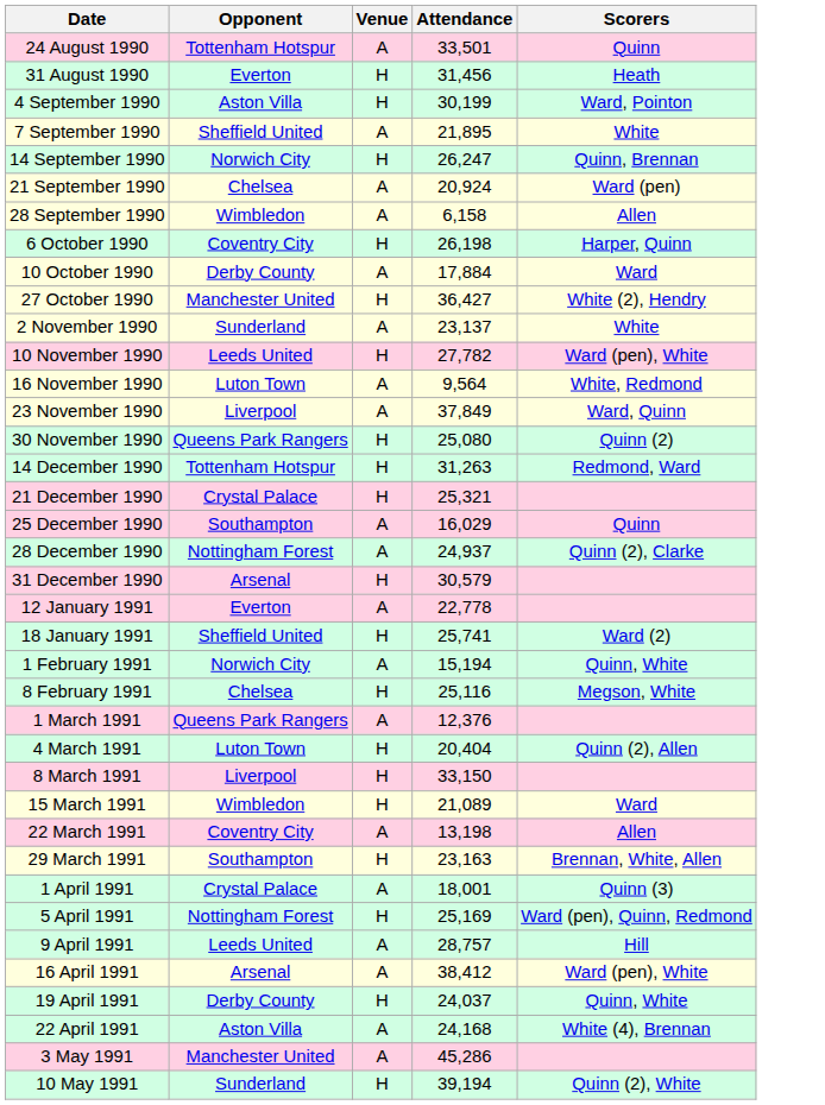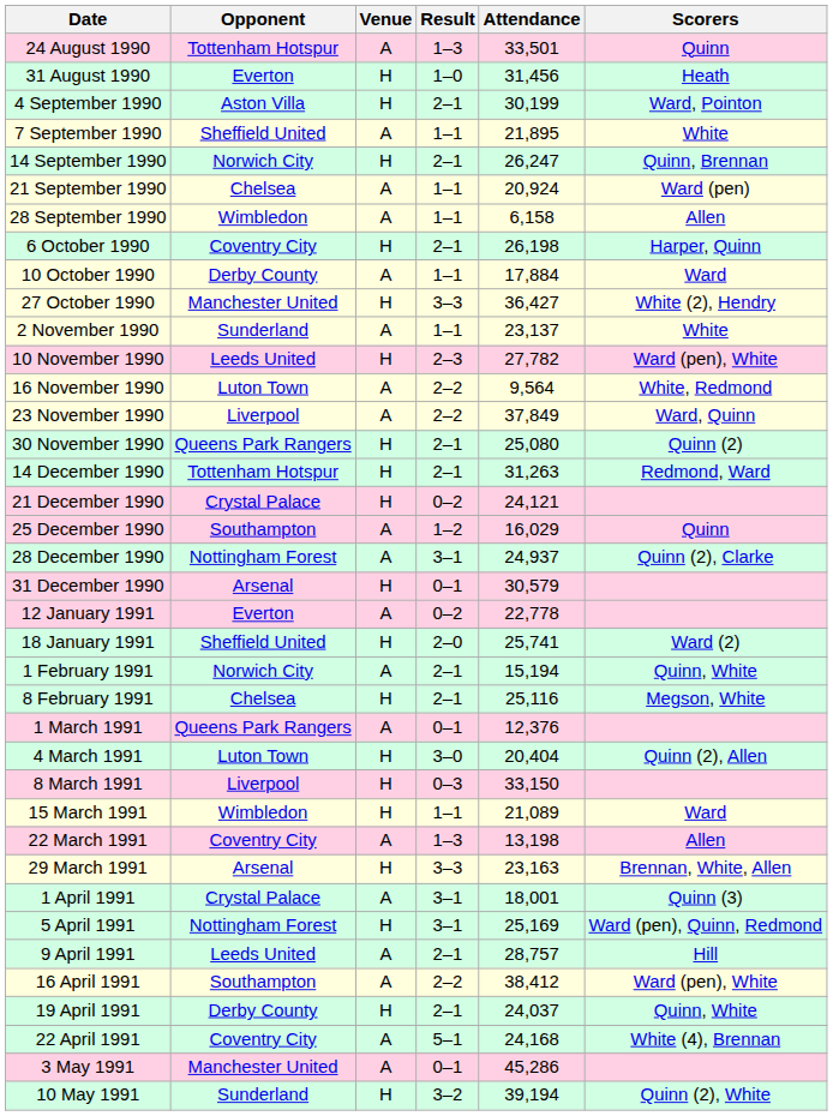 <table class="wikitable sortable" style="font-size:100%; text-align:center">
 <tr>
 <th>Date</th>
 <th>Opponent</th>
 <th>Venue</th>
+<th>Result</th>
 <th>Attendance</th>
 <th>Scorers</th>
 </tr>
 <tr style="background-color: #ffd0e3;">
 <td>24 August 1990</td>
 <td><a href='#'>Tottenham Hotspur</a></td>
 <td>A</td>
+<td>1–3</td>
 <td>33,501</td>
 <td><a href='#'>Quinn</a></td>
 </tr>
 <tr style="background-color: #d0ffe3;">
 <td>31 August 1990</td>
 <td><a href='#'>Everton</a></td>
 <td>H</td>
+<td>1–0</td>
 <td>31,456</td>
 <td><a href='#'>Heath</a></td>
 </tr>
 <tr style="background-color: #d0ffe3;">
 <td>4 September 1990</td>
 <td><a href='#'>Aston Villa</a></td>
 <td>H</td>
+<td>2–1</td>
 <td>30,199</td>
 <td><a href='#'>Ward</a>, <a href='#'>Pointon</a></td>
 </tr>
 <tr style="background-color: #ffffdd;">
 <td>7 September 1990</td>
 <td><a href='#'>Sheffield United</a></td>
 <td>A</td>
+<td>1–1</td>
 <td>21,895</td>
 <td><a href='#'>White</a></td>
 </tr>
 <tr style="background-color: #d0ffe3;">
 <td>14 September 1990</td>
 <td><a href='#'>Norwich City</a></td>
 <td>H</td>
+<td>2–1</td>
 <td>26,247</td>
 <td><a href='#'>Quinn</a>, <a href='#'>Brennan</a></td>
 </tr>
 <tr style="background-color: #ffffdd;">
 <td>21 September 1990</td>
 <td><a href='#'>Chelsea</a></td>
 <td>A</td>
+<td>1–1</td>
 <td>20,924</td>
 <td><a href='#'>Ward</a> (pen)</td>
 </tr>
 <tr style="background-color: #ffffdd;">
 <td>28 September 1990</td>
 <td><a href='#'>Wimbledon</a></td>
 <td>A</td>
+<td>1–1</td>
 <td>6,158</td>
 <td><a href='#'>Allen</a></td>
 </tr>
 <tr style="background-color: #d0ffe3;">
 <td>6 October 1990</td>
 <td><a href='#'>Coventry City</a></td>
 <td>H</td>
+<td>2–1</td>
 <td>26,198</td>
 <td><a href='#'>Harper</a>, <a href='#'>Quinn</a></td>
 </tr>
 <tr style="background-color: #ffffdd;">
 <td>10 October 1990</td>
 <td><a href='#'>Derby County</a></td>
 <td>A</td>
+<td>1–1</td>
 <td>17,884</td>
 <td><a href='#'>Ward</a></td>
 </tr>
 <tr style="background-color: #ffffdd;">
 <td>27 October 1990</td>
 <td><a href='#'>Manchester United</a></td>
 <td>H</td>
+<td>3–3</td>
 <td>36,427</td>
 <td><a href='#'>White</a> (2), <a href='#'>Hendry</a></td>
 </tr>
 <tr style="background-color: #ffffdd;">
 <td>2 November 1990</td>
 <td><a href='#'>Sunderland</a></td>
 <td>A</td>
+<td>1–1</td>
 <td>23,137</td>
 <td><a href='#'>White</a></td>
 </tr>
 <tr style="background-color: #ffd0e3;">
 <td>10 November 1990</td>
 <td><a href='#'>Leeds United</a></td>
 <td>H</td>
+<td>2–3</td>
 <td>27,782</td>
 <td><a href='#'>Ward</a> (pen), <a href='#'>White</a></td>
 </tr>
 <tr style="background-color: #ffffdd;">
 <td>16 November 1990</td>
 <td><a href='#'>Luton Town</a></td>
 <td>A</td>
+<td>2–2</td>
 <td>9,564</td>
 <td><a href='#'>White</a>, <a href='#'>Redmond</a></td>
 </tr>
 <tr style="background-color: #ffffdd;">
 <td>23 November 1990</td>
 <td><a href='#'>Liverpool</a></td>
 <td>A</td>
+<td>2–2</td>
 <td>37,849</td>
 <td><a href='#'>Ward</a>, <a href='#'>Quinn</a></td>
 </tr>
 <tr style="background-color: #d0ffe3;">
 <td>30 November 1990</td>
 <td><a href='#'>Queens Park Rangers</a></td>
 <td>H</td>
+<td>2–1</td>
 <td>25,080</td>
 <td><a href='#'>Quinn</a> (2)</td>
 </tr>
 <tr style="background-color: #d0ffe3;">
 <td>14 December 1990</td>
 <td><a href='#'>Tottenham Hotspur</a></td>
 <td>H</td>
+<td>2–1</td>
 <td>31,263</td>
 <td><a href='#'>Redmond</a>, <a href='#'>Ward</a></td>
 </tr>
 <tr style="background-color: #ffd0e3;">
 <td>21 December 1990</td>
 <td><a href='#'>Crystal Palace</a></td>
 <td>H</td>
-<td>25,321</td>
+<td>0–2</td>
+<td>24,121</td>
 <td></td>
 </tr>
 <tr style="background-color: #ffd0e3;">
 <td>25 December 1990</td>
 <td><a href='#'>Southampton</a></td>
 <td>A</td>
+<td>1–2</td>
 <td>16,029</td>
 <td><a href='#'>Quinn</a></td>
 </tr>
 <tr style="background-color: #d0ffe3;">
 <td>28 December 1990</td>
 <td><a href='#'>Nottingham Forest</a></td>
 <td>A</td>
+<td>3–1</td>
 <td>24,937</td>
 <td><a href='#'>Quinn</a> (2), <a href='#'>Clarke</a></td>
 </tr>
 <tr style="background-color: #ffd0e3;">
 <td>31 December 1990</td>
 <td><a href='#'>Arsenal</a></td>
 <td>H</td>
+<td>0–1</td>
 <td>30,579</td>
 <td></td>
 </tr>
 <tr style="background-color: #ffd0e3;">
 <td>12 January 1991</td>
 <td><a href='#'>Everton</a></td>
 <td>A</td>
+<td>0–2</td>
 <td>22,778</td>
 <td></td>
 </tr>
 <tr style="background-color: #d0ffe3;">
 <td>18 January 1991</td>
 <td><a href='#'>Sheffield United</a></td>
 <td>H</td>
+<td>2–0</td>
 <td>25,741</td>
 <td><a href='#'>Ward</a> (2)</td>
 </tr>
 <tr style="background-color: #d0ffe3;">
 <td>1 February 1991</td>
 <td><a href='#'>Norwich City</a></td>
 <td>A</td>
+<td>2–1</td>
 <td>15,194</td>
 <td><a href='#'>Quinn</a>, <a href='#'>White</a></td>
 </tr>
 <tr style="background-color: #d0ffe3;">
 <td>8 February 1991</td>
 <td><a href='#'>Chelsea</a></td>
 <td>H</td>
+<td>2–1</td>
 <td>25,116</td>
 <td><a href='#'>Megson</a>, <a href='#'>White</a></td>
 </tr>
 <tr style="background-color: #ffd0e3;">
 <td>1 March 1991</td>
 <td><a href='#'>Queens Park Rangers</a></td>
 <td>A</td>
+<td>0–1</td>
 <td>12,376</td>
 <td></td>
 </tr>
 <tr style="background-color: #d0ffe3;">
 <td>4 March 1991</td>
 <td><a href='#'>Luton Town</a></td>
 <td>H</td>
+<td>3–0</td>
 <td>20,404</td>
 <td><a href='#'>Quinn</a> (2), <a href='#'>Allen</a></td>
 </tr>
 <tr style="background-color: #ffd0e3;">
 <td>8 March 1991</td>
 <td><a href='#'>Liverpool</a></td>
 <td>H</td>
+<td>0–3</td>
 <td>33,150</td>
 <td></td>
 </tr>
 <tr style="background-color: #ffffdd;">
 <td>15 March 1991</td>
 <td><a href='#'>Wimbledon</a></td>
 <td>H</td>
+<td>1–1</td>
 <td>21,089</td>
 <td><a href='#'>Ward</a></td>
 </tr>
 <tr style="background-color: #ffd0e3;">
 <td>22 March 1991</td>
 <td><a href='#'>Coventry City</a></td>
 <td>A</td>
+<td>1–3</td>
 <td>13,198</td>
 <td><a href='#'>Allen</a></td>
 </tr>
 <tr style="background-color: #ffffdd;">
 <td>29 March 1991</td>
-<td><a href='#'>Southampton</a></td>
+<td><a href='#'>Arsenal</a></td>
 <td>H</td>
+<td>3–3</td>
 <td>23,163</td>
 <td><a href='#'>Brennan</a>, <a href='#'>White</a>, <a href='#'>Allen</a></td>
 </tr>
 <tr style="background-color: #d0ffe3;">
 <td>1 April 1991</td>
 <td><a href='#'>Crystal Palace</a></td>
 <td>A</td>
+<td>3–1</td>
 <td>18,001</td>
 <td><a href='#'>Quinn</a> (3)</td>
 </tr>
 <tr style="background-color: #d0ffe3;">
 <td>5 April 1991</td>
 <td><a href='#'>Nottingham Forest</a></td>
 <td>H</td>
+<td>3–1</td>
 <td>25,169</td>
 <td><a href='#'>Ward</a> (pen), <a href='#'>Quinn</a>, <a href='#'>Redmond</a></td>
 </tr>
 <tr style="background-color: #d0ffe3;">
 <td>9 April 1991</td>
 <td><a href='#'>Leeds United</a></td>
 <td>A</td>
+<td>2–1</td>
 <td>28,757</td>
 <td><a href='#'>Hill</a></td>
 </tr>
 <tr style="background-color: #ffffdd;">
 <td>16 April 1991</td>
-<td><a href='#'>Arsenal</a></td>
+<td><a href='#'>Southampton</a></td>
 <td>A</td>
+<td>2–2</td>
 <td>38,412</td>
 <td><a href='#'>Ward</a> (pen), <a href='#'>White</a></td>
 </tr>
 <tr style="background-color: #d0ffe3;">
 <td>19 April 1991</td>
 <td><a href='#'>Derby County</a></td>
 <td>H</td>
+<td>2–1</td>
 <td>24,037</td>
 <td><a href='#'>Quinn</a>, <a href='#'>White</a></td>
 </tr>
 <tr style="background-color: #d0ffe3;">
 <td>22 April 1991</td>
-<td><a href='#'>Aston Villa</a></td>
+<td><a href='#'>Coventry City</a></td>
 <td>A</td>
+<td>5–1</td>
 <td>24,168</td>
 <td><a href='#'>White</a> (4), <a href='#'>Brennan</a></td>
 </tr>
 <tr style="background-color: #ffd0e3;">
 <td>3 May 1991</td>
 <td><a href='#'>Manchester United</a></td>
 <td>A</td>
+<td>0–1</td>
 <td>45,286</td>
 <td></td>
 </tr>
 <tr style="background-color: #d0ffe3;">
 <td>10 May 1991</td>
 <td><a href='#'>Sunderland</a></td>
 <td>H</td>
+<td>3–2</td>
 <td>39,194</td>
 <td><a href='#'>Quinn</a> (2), <a href='#'>White</a></td>
 </tr>
 </table>
